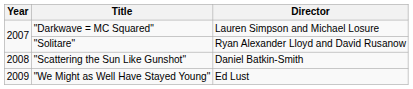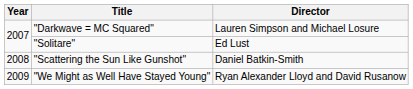 <table class="wikitable">
 <tr>
 <th>Year</th>
 <th>Title</th>
 <th>Director</th>
 </tr>
 <tr>
 <td rowspan="2">2007</td>
 <td>"Darkwave = MC Squared"</td>
 <td>Lauren Simpson and Michael Losure</td>
 </tr>
 <tr>
 <td>"Solitare"</td>
-<td>Ryan Alexander Lloyd and David Rusanow</td>
+<td>Ed Lust</td>
 </tr>
 <tr>
 <td>2008</td>
 <td>"Scattering the Sun Like Gunshot"</td>
 <td>Daniel Batkin-Smith</td>
 </tr>
 <tr>
 <td>2009</td>
 <td>"We Might as Well Have Stayed Young"</td>
-<td>Ed Lust</td>
+<td>Ryan Alexander Lloyd and David Rusanow</td>
 </tr>
 </table>
